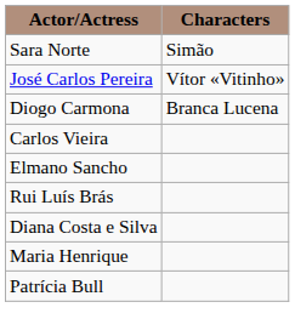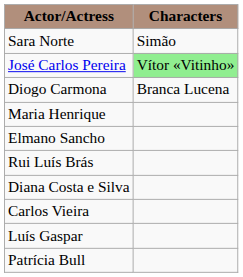 <table class="wikitable sortable">
 <tr>
 <th style="background:#B18F7C;">Actor/Actress</th>
 <th style="background:#B18F7C;">Characters</th>
 </tr>
 <tr>
 <td>Sara Norte</td>
 <td>Simão</td>
 </tr>
 <tr>
 <td><a href='#'>José Carlos Pereira</a></td>
-<td>Vítor «Vitinho»</td>
+<td style="background: lightgreen;">Vítor «Vitinho»</td>
 </tr>
 <tr>
 <td>Diogo Carmona</td>
 <td>Branca Lucena</td>
 </tr>
 <tr>
-<td>Carlos Vieira</td>
+<td>Maria Henrique</td>
 <td></td>
 </tr>
 <tr>
 <td>Elmano Sancho</td>
 <td></td>
 </tr>
 <tr>
 <td>Rui Luís Brás</td>
 <td></td>
 </tr>
 <tr>
 <td>Diana Costa e Silva</td>
 <td></td>
 </tr>
 <tr>
-<td>Maria Henrique</td>
+<td>Carlos Vieira</td>
+<td></td>
+</tr>
+<tr>
+<td>Luís Gaspar</td>
 <td></td>
 </tr>
 <tr>
 <td>Patrícia Bull</td>
 <td></td>
 </tr>
 </table>
